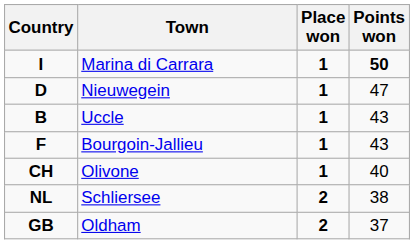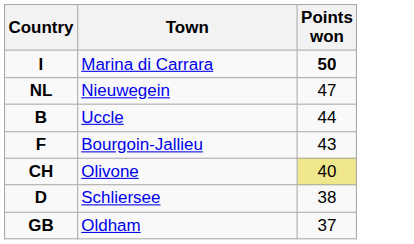 <table class="wikitable">
 <tr>
 <th width="25">Country</th>
 <th width="200">Town</th>
-<th width="25">Place won</th>
 <th width="25">Points won</th>
 </tr>
 <tr>
 <td align="center"><strong>I</strong></td>
 <td align="left"><a href='#'>Marina di Carrara</a></td>
-<td align="center"><strong>1</strong></td>
 <td align="center"><strong>50</strong></td>
 </tr>
 <tr>
-<td align="center"><strong>D</strong></td>
+<td align="center"><strong>NL</strong></td>
 <td align="left"><a href='#'>Nieuwegein</a></td>
-<td align="center"><strong>1</strong></td>
 <td align="center">47</td>
 </tr>
 <tr>
 <td align="center"><strong>B</strong></td>
 <td align="left"><a href='#'>Uccle</a></td>
-<td align="center"><strong>1</strong></td>
-<td align="center">43</td>
+<td align="center">44</td>
 </tr>
 <tr>
 <td align="center"><strong>F</strong></td>
 <td align="left"><a href='#'>Bourgoin-Jallieu</a></td>
-<td align="center"><strong>1</strong></td>
 <td align="center">43</td>
 </tr>
 <tr>
 <td align="center"><strong>CH</strong></td>
 <td align="left"><a href='#'>Olivone</a></td>
-<td align="center"><strong>1</strong></td>
-<td align="center">40</td>
+<td align="center" style="background: khaki;">40</td>
 </tr>
 <tr>
-<td align="center"><strong>NL</strong></td>
+<td align="center"><strong>D</strong></td>
 <td align="left"><a href='#'>Schliersee</a></td>
-<td align="center"><strong>2</strong></td>
 <td align="center">38</td>
 </tr>
 <tr>
 <td align="center"><strong>GB</strong></td>
 <td align="left"><a href='#'>Oldham</a></td>
-<td align="center"><strong>2</strong></td>
 <td align="center">37</td>
 </tr>
 </table>
